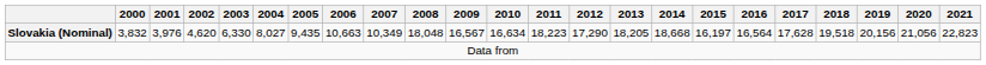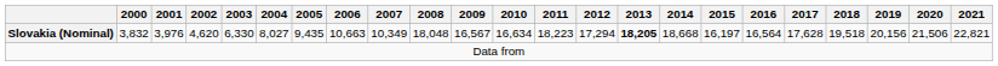 <table class="wikitable">
 <tr>
 <th></th>
 <th>2000</th>
 <th>2001</th>
 <th>2002</th>
 <th>2003</th>
 <th>2004</th>
 <th>2005</th>
 <th>2006</th>
 <th>2007</th>
 <th>2008</th>
 <th>2009</th>
 <th>2010</th>
 <th>2011</th>
 <th>2012</th>
 <th>2013</th>
 <th>2014</th>
 <th>2015</th>
 <th>2016</th>
 <th>2017</th>
 <th>2018</th>
 <th>2019</th>
 <th>2020</th>
 <th>2021</th>
 </tr>
 <tr>
 <th>Slovakia (Nominal)</th>
 <td>3,832 <br></td>
 <td>3,976 <br></td>
 <td>4,620 <br></td>
 <td>6,330 <br></td>
 <td>8,027 <br></td>
 <td>9,435 <br></td>
 <td>10,663 <br></td>
 <td>10,349 <br></td>
 <td>18,048 <br></td>
 <td>16,567 <br></td>
 <td>16,634 <br></td>
 <td>18,223 <br></td>
-<td>17,290 <br></td>
-<td>18,205 <br></td>
+<td>17,294 <br></td>
+<td><strong>18,205 <br></strong></td>
 <td>18,668 <br></td>
 <td>16,197 <br></td>
 <td>16,564 <br></td>
 <td>17,628 <br></td>
 <td>19,518 <br></td>
 <td>20,156 <br></td>
-<td>21,056 <br></td>
-<td>22,823 <br></td>
+<td>21,506 <br></td>
+<td>22,821 <br></td>
 </tr>
 <tr>
 <td colspan="23" align="center">Data from </td>
 </tr>
 </table>
